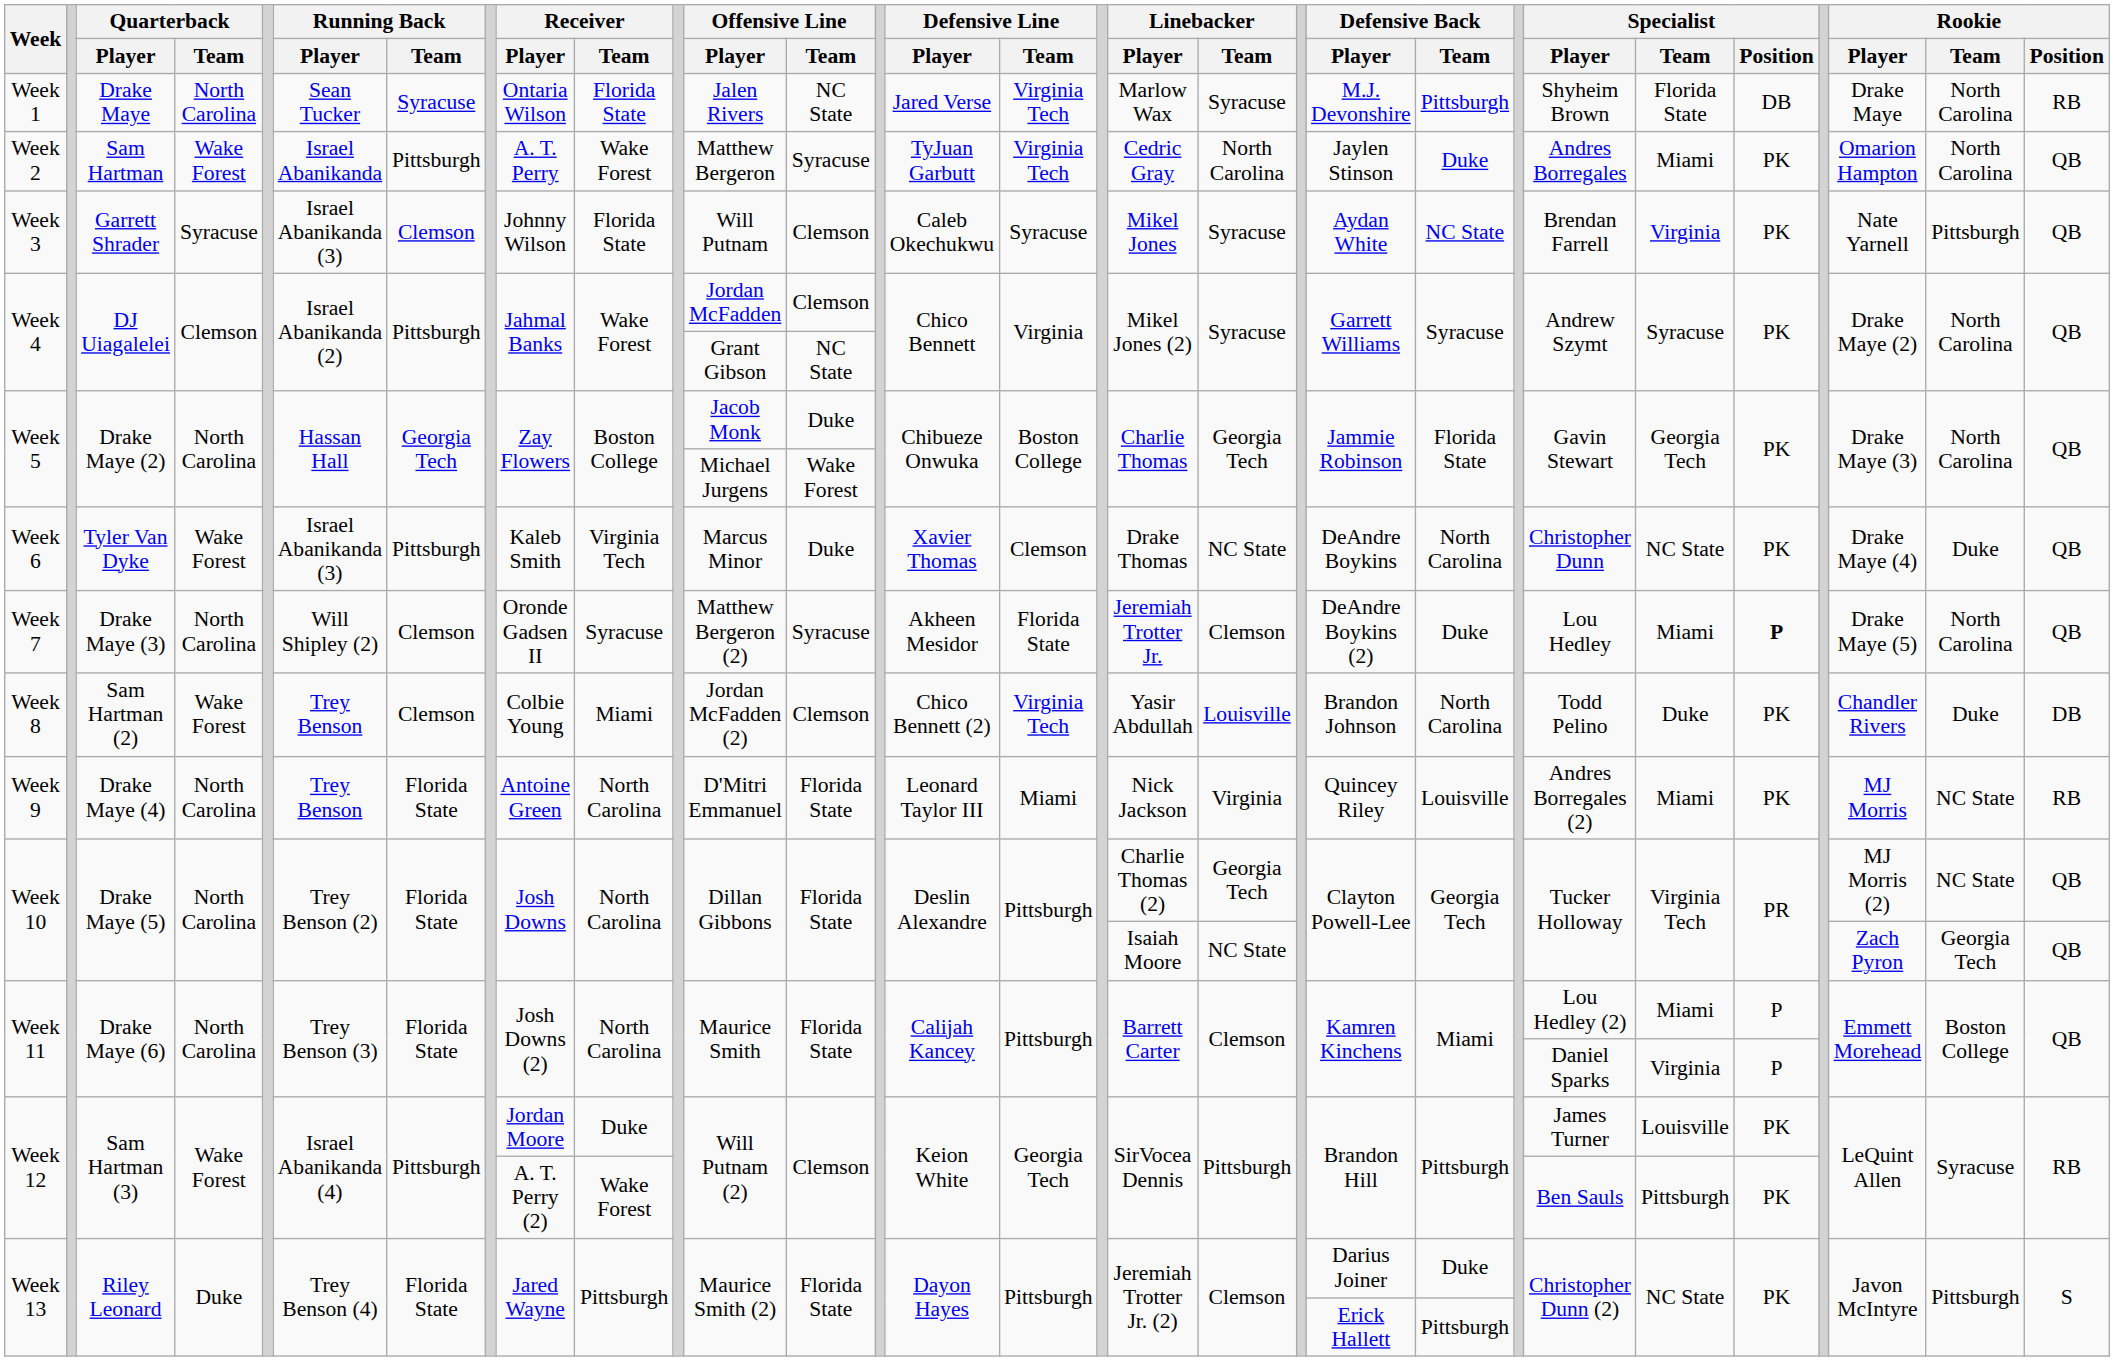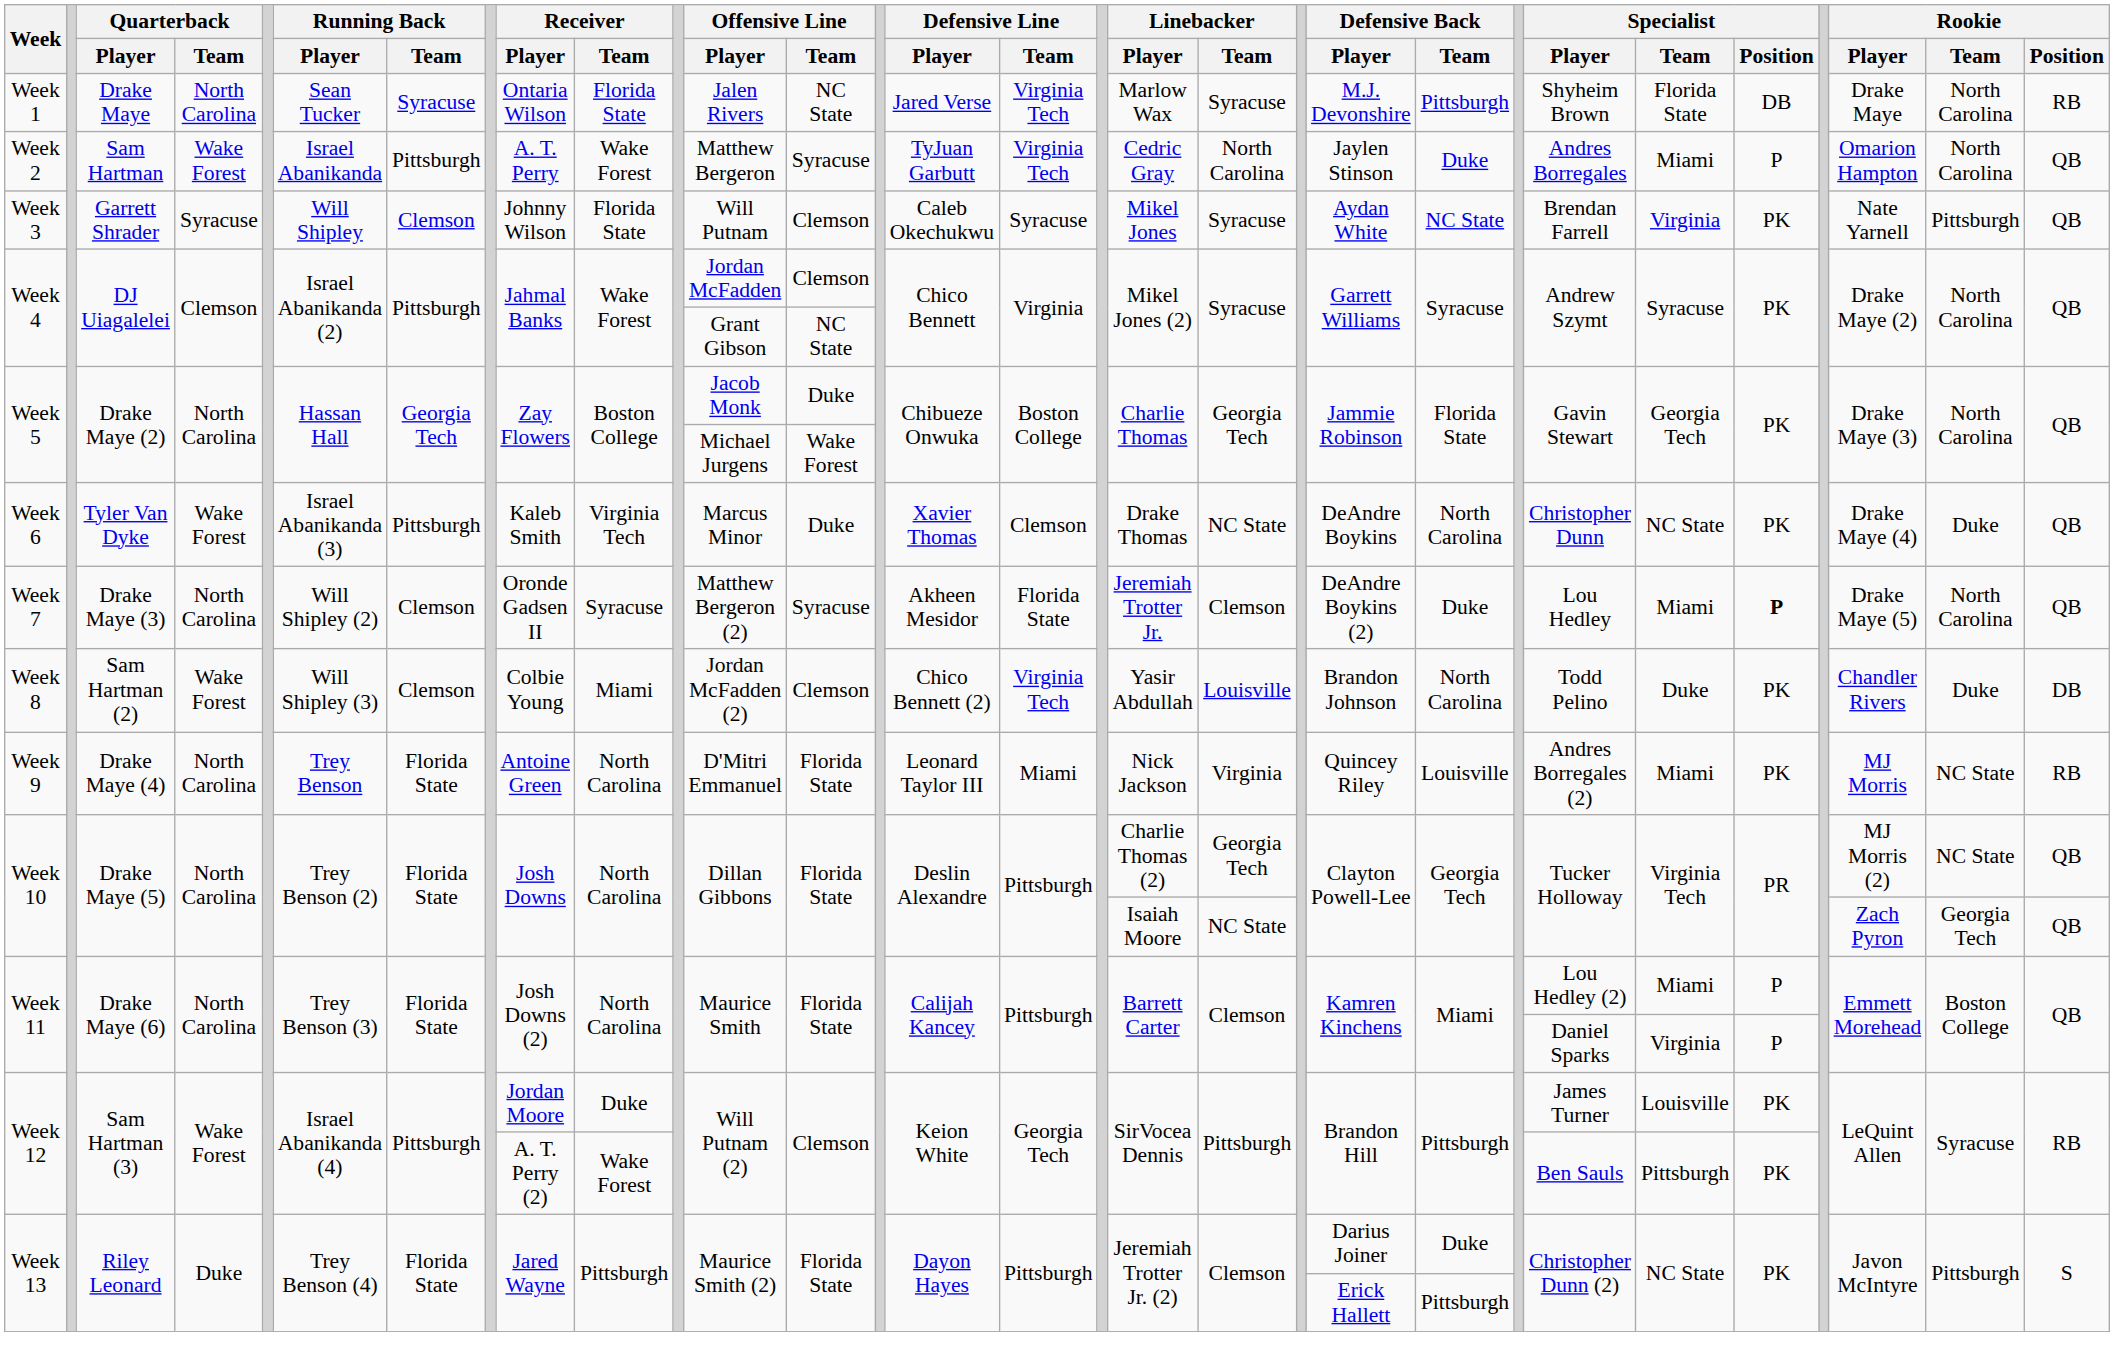 <table class="wikitable" border="1" style="text-align: center;">
 <tr>
 <th rowspan="2">Week</th>
 <th rowSpan="21" style="background-color:lightgrey;"></th>
 <th colspan="2">Quarterback</th>
 <th rowSpan="21" style="background-color:lightgrey;"></th>
 <th colspan="2">Running Back</th>
 <th rowSpan="21" style="background-color:lightgrey;"></th>
 <th colspan="2">Receiver</th>
 <th rowSpan="21" style="background-color:lightgrey;"></th>
 <th colspan="2">Offensive Line</th>
 <th rowSpan="21" style="background-color:lightgrey;"></th>
 <th colspan="2">Defensive Line</th>
 <th rowSpan="21" style="background-color:lightgrey;"></th>
 <th colspan="2">Linebacker</th>
 <th rowSpan="21" style="background-color:lightgrey;"></th>
 <th colspan="2">Defensive Back</th>
 <th rowSpan="21" style="background-color:lightgrey;"></th>
 <th colspan="3">Specialist</th>
 <th rowSpan="21" style="background-color:lightgrey;"></th>
 <th colspan="3">Rookie</th>
 </tr>
 <tr>
 <th>Player</th>
 <th>Team</th>
 <th>Player</th>
 <th>Team</th>
 <th>Player</th>
 <th>Team</th>
 <th>Player</th>
 <th>Team</th>
 <th>Player</th>
 <th>Team</th>
 <th>Player</th>
 <th>Team</th>
 <th>Player</th>
 <th>Team</th>
 <th>Player</th>
 <th>Team</th>
 <th>Position</th>
 <th>Player</th>
 <th>Team</th>
 <th>Position</th>
 </tr>
 <tr>
 <td>Week 1</td>
 <td><a href='#'>Drake Maye</a></td>
 <td><a href='#'>North Carolina</a></td>
 <td><a href='#'>Sean Tucker</a></td>
 <td><a href='#'>Syracuse</a></td>
 <td><a href='#'>Ontaria Wilson</a></td>
 <td><a href='#'>Florida State</a></td>
 <td><a href='#'>Jalen Rivers</a></td>
 <td>NC State</td>
 <td><a href='#'>Jared Verse</a></td>
 <td><a href='#'>Virginia Tech</a></td>
 <td>Marlow Wax</td>
 <td>Syracuse</td>
 <td><a href='#'>M.J. Devonshire</a></td>
 <td><a href='#'>Pittsburgh</a></td>
 <td>Shyheim Brown</td>
 <td>Florida State</td>
 <td>DB</td>
 <td>Drake Maye</td>
 <td>North Carolina</td>
 <td>RB</td>
 </tr>
 <tr>
 <td>Week 2</td>
 <td><a href='#'>Sam Hartman</a></td>
 <td><a href='#'>Wake Forest</a></td>
 <td><a href='#'>Israel Abanikanda</a></td>
 <td>Pittsburgh</td>
 <td><a href='#'>A. T. Perry</a></td>
 <td>Wake Forest</td>
 <td>Matthew Bergeron</td>
 <td>Syracuse</td>
 <td><a href='#'>TyJuan Garbutt</a></td>
 <td><a href='#'>Virginia Tech</a></td>
 <td><a href='#'>Cedric Gray</a></td>
 <td>North Carolina</td>
 <td>Jaylen Stinson</td>
 <td><a href='#'>Duke</a></td>
 <td><a href='#'>Andres Borregales</a></td>
 <td>Miami</td>
-<td>PK</td>
+<td>P</td>
 <td><a href='#'>Omarion Hampton</a></td>
 <td>North Carolina</td>
 <td>QB</td>
 </tr>
 <tr>
 <td>Week 3</td>
 <td><a href='#'>Garrett Shrader</a></td>
 <td>Syracuse</td>
-<td>Israel Abanikanda (3)</td>
+<td><a href='#'>Will Shipley</a></td>
 <td><a href='#'>Clemson</a></td>
 <td>Johnny Wilson</td>
 <td>Florida State</td>
 <td>Will Putnam</td>
 <td>Clemson</td>
 <td>Caleb Okechukwu</td>
 <td>Syracuse</td>
 <td><a href='#'>Mikel Jones</a></td>
 <td>Syracuse</td>
 <td><a href='#'>Aydan White</a></td>
 <td><a href='#'>NC State</a></td>
 <td>Brendan Farrell</td>
 <td><a href='#'>Virginia</a></td>
 <td>PK</td>
 <td>Nate Yarnell</td>
 <td>Pittsburgh</td>
 <td>QB</td>
 </tr>
 <tr>
 <td rowspan=2>Week 4</td>
 <td rowspan=2><a href='#'>DJ Uiagalelei</a></td>
 <td rowspan=2>Clemson</td>
 <td rowspan=2>Israel Abanikanda (2)</td>
 <td rowspan=2>Pittsburgh</td>
 <td rowspan=2><a href='#'>Jahmal Banks</a></td>
 <td rowspan=2>Wake Forest</td>
 <td><a href='#'>Jordan McFadden</a></td>
 <td>Clemson</td>
 <td rowspan=2>Chico Bennett</td>
 <td rowspan=2>Virginia</td>
 <td rowspan=2>Mikel Jones (2)</td>
 <td rowspan=2>Syracuse</td>
 <td rowspan=2><a href='#'>Garrett Williams</a></td>
 <td rowspan=2>Syracuse</td>
 <td rowspan=2>Andrew Szymt</td>
 <td rowspan=2>Syracuse</td>
 <td rowspan=2>PK</td>
 <td rowspan=2>Drake Maye (2)</td>
 <td rowspan=2>North Carolina</td>
 <td rowspan=2>QB</td>
 </tr>
 <tr>
 <td>Grant Gibson</td>
 <td>NC State</td>
 </tr>
 <tr>
 <td rowspan=2>Week 5</td>
 <td rowspan=2>Drake Maye (2)</td>
 <td rowspan=2>North Carolina</td>
 <td rowspan=2><a href='#'>Hassan Hall</a></td>
 <td rowspan=2><a href='#'>Georgia Tech</a></td>
 <td rowspan=2><a href='#'>Zay Flowers</a></td>
 <td rowspan=2>Boston College</td>
 <td><a href='#'>Jacob Monk</a></td>
 <td>Duke</td>
 <td rowspan=2>Chibueze Onwuka</td>
 <td rowspan=2>Boston College</td>
 <td rowspan=2><a href='#'>Charlie Thomas</a></td>
 <td rowspan=2>Georgia Tech</td>
 <td rowspan=2><a href='#'>Jammie Robinson</a></td>
 <td rowspan=2>Florida State</td>
 <td rowspan=2>Gavin Stewart</td>
 <td rowspan=2>Georgia Tech</td>
 <td rowspan=2>PK</td>
 <td rowspan=2>Drake Maye (3)</td>
 <td rowspan=2>North Carolina</td>
 <td rowspan=2>QB</td>
 </tr>
 <tr>
 <td>Michael Jurgens</td>
 <td>Wake Forest</td>
 </tr>
 <tr>
 <td>Week 6</td>
 <td><a href='#'>Tyler Van Dyke</a></td>
 <td>Wake Forest</td>
 <td>Israel Abanikanda (3)</td>
 <td>Pittsburgh</td>
 <td>Kaleb Smith</td>
 <td>Virginia Tech</td>
 <td>Marcus Minor</td>
 <td>Duke</td>
 <td><a href='#'>Xavier Thomas</a></td>
 <td>Clemson</td>
 <td>Drake Thomas</td>
 <td>NC State</td>
 <td>DeAndre Boykins</td>
 <td>North Carolina</td>
 <td><a href='#'>Christopher Dunn</a></td>
 <td>NC State</td>
 <td>PK</td>
 <td>Drake Maye (4)</td>
 <td>Duke</td>
 <td>QB</td>
 </tr>
 <tr>
 <td>Week 7</td>
 <td>Drake Maye (3)</td>
 <td>North Carolina</td>
 <td>Will Shipley (2)</td>
 <td>Clemson</td>
 <td>Oronde Gadsen II</td>
 <td>Syracuse</td>
 <td>Matthew Bergeron (2)</td>
 <td>Syracuse</td>
 <td>Akheen Mesidor</td>
 <td>Florida State</td>
 <td><a href='#'>Jeremiah Trotter Jr.</a></td>
 <td>Clemson</td>
 <td>DeAndre Boykins (2)</td>
 <td>Duke</td>
 <td>Lou Hedley</td>
 <td>Miami</td>
 <td><strong>P</strong></td>
 <td>Drake Maye (5)</td>
 <td>North Carolina</td>
 <td>QB</td>
 </tr>
 <tr>
 <td>Week 8</td>
 <td>Sam Hartman (2)</td>
 <td>Wake Forest</td>
-<td><a href='#'>Trey Benson</a></td>
+<td>Will Shipley (3)</td>
 <td>Clemson</td>
 <td>Colbie Young</td>
 <td>Miami</td>
 <td>Jordan McFadden (2)</td>
 <td>Clemson</td>
 <td>Chico Bennett (2)</td>
 <td><a href='#'>Virginia Tech</a></td>
 <td>Yasir Abdullah</td>
 <td><a href='#'>Louisville</a></td>
 <td>Brandon Johnson</td>
 <td>North Carolina</td>
 <td>Todd Pelino</td>
 <td>Duke</td>
 <td>PK</td>
 <td><a href='#'>Chandler Rivers</a></td>
 <td>Duke</td>
 <td>DB</td>
 </tr>
 <tr>
 <td>Week 9</td>
 <td>Drake Maye (4)</td>
 <td>North Carolina</td>
 <td><a href='#'>Trey Benson</a></td>
 <td>Florida State</td>
 <td><a href='#'>Antoine Green</a></td>
 <td>North Carolina</td>
 <td>D'Mitri Emmanuel</td>
 <td>Florida State</td>
 <td>Leonard Taylor III</td>
 <td>Miami</td>
 <td>Nick Jackson</td>
 <td>Virginia</td>
 <td>Quincey Riley</td>
 <td>Louisville</td>
 <td>Andres Borregales (2)</td>
 <td>Miami</td>
 <td>PK</td>
 <td><a href='#'>MJ Morris</a></td>
 <td>NC State</td>
 <td>RB</td>
 </tr>
 <tr>
 <td rowspan=2>Week 10</td>
 <td rowspan=2>Drake Maye (5)</td>
 <td rowspan=2>North Carolina</td>
 <td rowspan=2>Trey Benson (2)</td>
 <td rowspan=2>Florida State</td>
 <td rowspan=2><a href='#'>Josh Downs</a></td>
 <td rowspan=2>North Carolina</td>
 <td rowspan=2>Dillan Gibbons</td>
 <td rowspan=2>Florida State</td>
 <td rowspan=2>Deslin Alexandre</td>
 <td rowspan=2>Pittsburgh</td>
 <td>Charlie Thomas (2)</td>
 <td>Georgia Tech</td>
 <td rowspan=2>Clayton Powell-Lee</td>
 <td rowspan=2>Georgia Tech</td>
 <td rowspan=2>Tucker Holloway</td>
 <td rowspan=2>Virginia Tech</td>
 <td rowspan=2>PR</td>
 <td>MJ Morris (2)</td>
 <td>NC State</td>
 <td>QB</td>
 </tr>
 <tr>
 <td>Isaiah Moore</td>
 <td>NC State</td>
 <td><a href='#'>Zach Pyron</a></td>
 <td>Georgia Tech</td>
 <td>QB</td>
 </tr>
 <tr>
 <td rowspan=2>Week 11</td>
 <td rowspan=2>Drake Maye (6)</td>
 <td rowspan=2>North Carolina</td>
 <td rowspan=2>Trey Benson (3)</td>
 <td rowspan=2>Florida State</td>
 <td rowspan=2>Josh Downs (2)</td>
 <td rowspan=2>North Carolina</td>
 <td rowspan=2>Maurice Smith</td>
 <td rowspan=2>Florida State</td>
 <td rowspan=2><a href='#'>Calijah Kancey</a></td>
 <td rowspan=2>Pittsburgh</td>
 <td rowspan=2><a href='#'>Barrett Carter</a></td>
 <td rowspan=2>Clemson</td>
 <td rowspan=2><a href='#'>Kamren Kinchens</a></td>
 <td rowspan=2>Miami</td>
 <td>Lou Hedley (2)</td>
 <td>Miami</td>
 <td>P</td>
 <td rowspan=2><a href='#'>Emmett Morehead</a></td>
 <td rowspan=2>Boston College</td>
 <td rowspan=2>QB</td>
 </tr>
 <tr>
 <td>Daniel Sparks</td>
 <td>Virginia</td>
 <td>P</td>
 </tr>
 <tr>
 <td rowspan=2>Week 12</td>
 <td rowspan=2>Sam Hartman (3)</td>
 <td rowspan=2>Wake Forest</td>
 <td rowspan=2>Israel Abanikanda (4)</td>
 <td rowspan=2>Pittsburgh</td>
 <td><a href='#'>Jordan Moore</a></td>
 <td>Duke</td>
 <td rowspan=2>Will Putnam (2)</td>
 <td rowspan=2>Clemson</td>
 <td rowspan=2>Keion White</td>
 <td rowspan=2>Georgia Tech</td>
 <td rowspan=2>SirVocea Dennis</td>
 <td rowspan=2>Pittsburgh</td>
 <td rowspan=2>Brandon Hill</td>
 <td rowspan=2>Pittsburgh</td>
 <td>James Turner</td>
 <td>Louisville</td>
 <td>PK</td>
 <td rowspan=2>LeQuint Allen</td>
 <td rowspan=2>Syracuse</td>
 <td rowspan=2>RB</td>
 </tr>
 <tr>
 <td>A. T. Perry (2)</td>
 <td>Wake Forest</td>
 <td><a href='#'>Ben Sauls</a></td>
 <td>Pittsburgh</td>
 <td>PK</td>
 </tr>
 <tr>
 <td rowspan=2>Week 13</td>
 <td rowspan=2><a href='#'>Riley Leonard</a></td>
 <td rowspan=2>Duke</td>
 <td rowspan=2>Trey Benson (4)</td>
 <td rowspan=2>Florida State</td>
 <td rowspan=2><a href='#'>Jared Wayne</a></td>
 <td rowspan=2>Pittsburgh</td>
 <td rowspan=2>Maurice Smith (2)</td>
 <td rowspan=2>Florida State</td>
 <td rowspan=2><a href='#'>Dayon Hayes</a></td>
 <td rowspan=2>Pittsburgh</td>
 <td rowspan=2>Jeremiah Trotter Jr. (2)</td>
 <td rowspan=2>Clemson</td>
 <td>Darius Joiner</td>
 <td>Duke</td>
 <td rowspan=2><a href='#'>Christopher Dunn</a> (2)</td>
 <td rowspan=2>NC State</td>
 <td rowspan=2>PK</td>
 <td rowspan=2>Javon McIntyre</td>
 <td rowspan=2>Pittsburgh</td>
 <td rowspan=2>S</td>
 </tr>
 <tr>
 <td><a href='#'>Erick Hallett</a></td>
 <td>Pittsburgh</td>
 </tr>
 </table>
